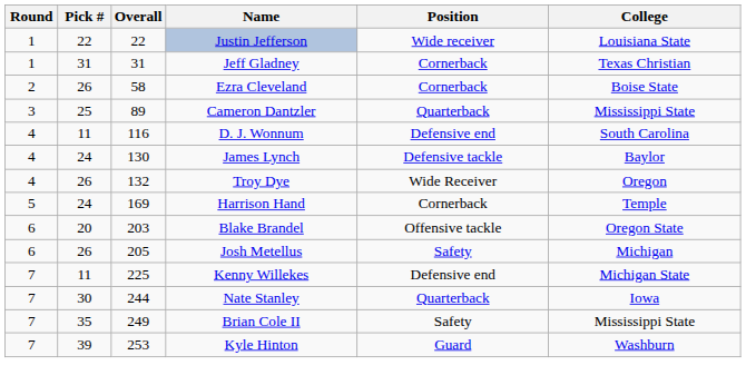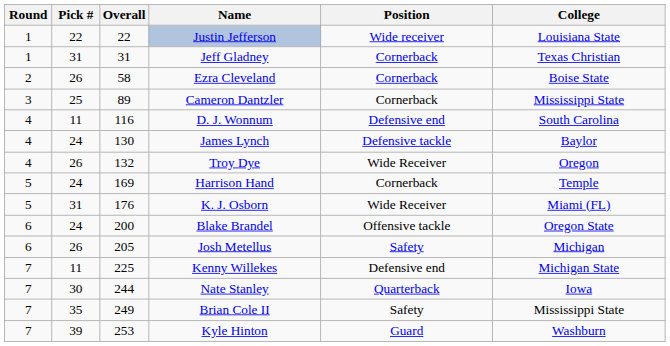 <table class="wikitable sortable" style="text-align:center">
 <tr>
 <th width=50px>Round</th>
 <th width=50px>Pick #</th>
 <th width=50px>Overall</th>
 <th width=200px>Name</th>
 <th width=200px>Position</th>
 <th width=200px>College</th>
 </tr>
 <tr>
 <td>1</td>
 <td>22</td>
 <td>22</td>
 <td bgcolor=lightsteelblue><a href='#'>Justin Jefferson</a></td>
 <td><a href='#'>Wide receiver</a></td>
 <td><a href='#'>Louisiana State</a></td>
 </tr>
 <tr>
 <td>1</td>
 <td>31</td>
 <td>31</td>
 <td><a href='#'>Jeff Gladney</a></td>
 <td><a href='#'>Cornerback</a></td>
 <td><a href='#'>Texas Christian</a></td>
 </tr>
 <tr>
 <td>2</td>
 <td>26</td>
 <td>58</td>
 <td><a href='#'>Ezra Cleveland</a></td>
 <td><a href='#'>Cornerback</a></td>
 <td><a href='#'>Boise State</a></td>
 </tr>
 <tr>
 <td>3</td>
 <td>25</td>
 <td>89</td>
 <td><a href='#'>Cameron Dantzler</a></td>
-<td><a href='#'>Quarterback</a></td>
+<td>Cornerback</td>
 <td><a href='#'>Mississippi State</a></td>
 </tr>
 <tr>
 <td>4</td>
 <td>11</td>
 <td>116</td>
 <td><a href='#'>D. J. Wonnum</a></td>
 <td><a href='#'>Defensive end</a></td>
 <td><a href='#'>South Carolina</a></td>
 </tr>
 <tr>
 <td>4</td>
 <td>24</td>
 <td>130</td>
 <td><a href='#'>James Lynch</a></td>
 <td><a href='#'>Defensive tackle</a></td>
 <td><a href='#'>Baylor</a></td>
 </tr>
 <tr>
 <td>4</td>
 <td>26</td>
 <td>132</td>
 <td><a href='#'>Troy Dye</a></td>
 <td>Wide Receiver</td>
 <td><a href='#'>Oregon</a></td>
 </tr>
 <tr>
 <td>5</td>
 <td>24</td>
 <td>169</td>
 <td><a href='#'>Harrison Hand</a></td>
 <td>Cornerback</td>
 <td><a href='#'>Temple</a></td>
 </tr>
 <tr>
+<td>5</td>
+<td>31</td>
+<td>176</td>
+<td><a href='#'>K. J. Osborn</a></td>
+<td>Wide Receiver</td>
+<td><a href='#'>Miami (FL)</a></td>
+</tr>
+<tr>
 <td>6</td>
-<td>20</td>
-<td>203</td>
+<td>24</td>
+<td>200</td>
 <td><a href='#'>Blake Brandel</a></td>
 <td>Offensive tackle</td>
 <td><a href='#'>Oregon State</a></td>
 </tr>
 <tr>
 <td>6</td>
 <td>26</td>
 <td>205</td>
 <td><a href='#'>Josh Metellus</a></td>
 <td><a href='#'>Safety</a></td>
 <td><a href='#'>Michigan</a></td>
 </tr>
 <tr>
 <td>7</td>
 <td>11</td>
 <td>225</td>
 <td><a href='#'>Kenny Willekes</a></td>
 <td>Defensive end</td>
 <td><a href='#'>Michigan State</a></td>
 </tr>
 <tr>
 <td>7</td>
 <td>30</td>
 <td>244</td>
 <td><a href='#'>Nate Stanley</a></td>
 <td><a href='#'>Quarterback</a></td>
 <td><a href='#'>Iowa</a></td>
 </tr>
 <tr>
 <td>7</td>
 <td>35</td>
 <td>249</td>
 <td><a href='#'>Brian Cole II</a></td>
 <td>Safety</td>
 <td>Mississippi State</td>
 </tr>
 <tr>
 <td>7</td>
 <td>39</td>
 <td>253</td>
 <td><a href='#'>Kyle Hinton</a></td>
 <td><a href='#'>Guard</a></td>
 <td><a href='#'>Washburn</a></td>
 </tr>
 </table>
